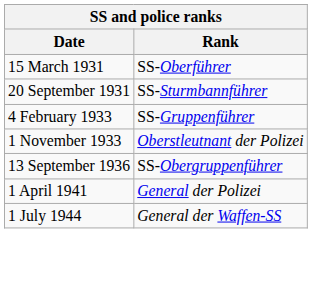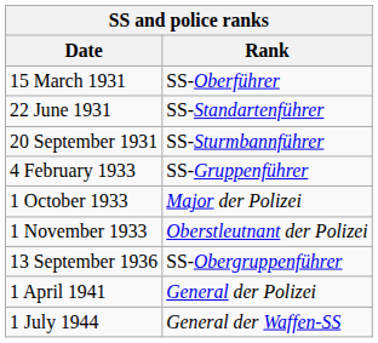 <table class="wikitable float-right">
 <tr>
 <th colspan="2">SS and police ranks</th>
 </tr>
 <tr>
 <th>Date</th>
 <th>Rank</th>
 </tr>
 <tr>
 <td>15 March 1931</td>
 <td>SS-<em><a href='#'>Oberführer</a></em></td>
 </tr>
 <tr>
+<td>22 June 1931</td>
+<td>SS-<em><a href='#'>Standartenführer</a></em></td>
+</tr>
+<tr>
 <td>20 September 1931</td>
 <td>SS-<em><a href='#'>Sturmbannführer</a></em></td>
 </tr>
 <tr>
 <td>4 February 1933</td>
 <td>SS-<em><a href='#'>Gruppenführer</a></em></td>
+</tr>
+<tr>
+<td>1 October 1933</td>
+<td><em><a href='#'>Major</a> der Polizei</em></td>
 </tr>
 <tr>
 <td>1 November 1933</td>
 <td><em><a href='#'>Oberstleutnant</a> der Polizei</em></td>
 </tr>
 <tr>
 <td>13 September 1936</td>
 <td>SS-<em><a href='#'>Obergruppenführer</a></em></td>
 </tr>
 <tr>
 <td>1 April 1941</td>
 <td><em><a href='#'>General</a> der Polizei</em></td>
 </tr>
 <tr>
 <td>1 July 1944</td>
 <td><em>General der <a href='#'>Waffen-SS</a></em></td>
 </tr>
 </table>
